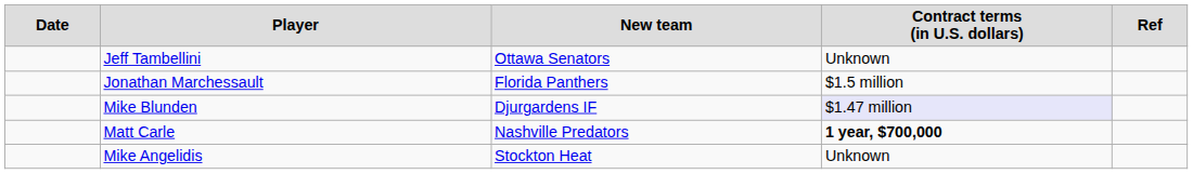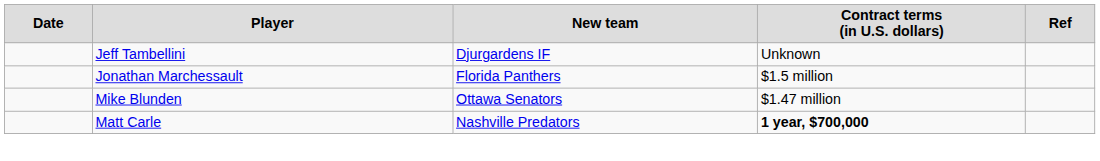 <table class="wikitable" width=97%>
 <tr align="center" bgcolor="#dddddd">
 <td><strong>Date</strong></td>
 <td><strong>Player</strong></td>
 <td><strong>New team</strong></td>
 <td><strong>Contract terms</strong><br><strong>(in U.S. dollars)</strong></td>
 <td><strong>Ref</strong></td>
 </tr>
 <tr>
 <td></td>
 <td><a href='#'>Jeff Tambellini</a></td>
-<td><a href='#'>Ottawa Senators</a></td>
+<td><a href='#'>Djurgardens IF</a></td>
 <td>Unknown</td>
 <td></td>
 </tr>
 <tr>
 <td></td>
 <td><a href='#'>Jonathan Marchessault</a></td>
 <td><a href='#'>Florida Panthers</a></td>
 <td>$1.5 million</td>
 <td></td>
 </tr>
 <tr>
 <td></td>
 <td><a href='#'>Mike Blunden</a></td>
-<td><a href='#'>Djurgardens IF</a></td>
-<td style="background: lavender;">$1.47 million</td>
+<td><a href='#'>Ottawa Senators</a></td>
+<td>$1.47 million</td>
 <td></td>
 </tr>
 <tr>
 <td></td>
 <td><a href='#'>Matt Carle</a></td>
 <td><a href='#'>Nashville Predators</a></td>
 <td><strong>1 year, $700,000</strong></td>
 <td></td>
 </tr>
-<tr>
-<td></td>
-<td><a href='#'>Mike Angelidis</a></td>
-<td><a href='#'>Stockton Heat</a></td>
-<td>Unknown</td>
-<td></td>
-</tr>
 </table>
